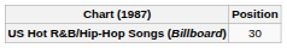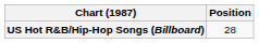 <table class="wikitable plainrowheaders" style="text-align:center">
 <tr>
 <th scope="col">Chart (1987)</th>
 <th scope="col">Position</th>
 </tr>
 <tr>
 <th scope="row">US Hot R&B/Hip-Hop Songs (<em>Billboard</em>)</th>
-<td>30</td>
+<td>28</td>
 </tr>
 </table>
